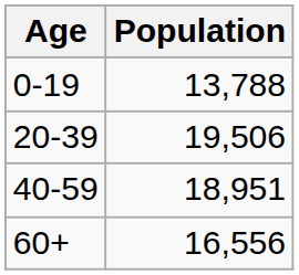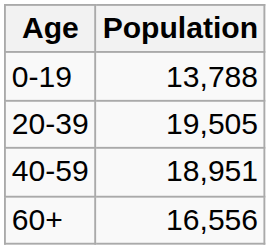 <table class="wikitable">
 <tr>
 <th>Age</th>
 <th>Population</th>
 </tr>
 <tr>
 <td>0-19</td>
 <td align="right">13,788</td>
 </tr>
 <tr>
 <td>20-39</td>
-<td align="right">19,506</td>
+<td align="right">19,505</td>
 </tr>
 <tr>
 <td>40-59</td>
 <td align="right">18,951</td>
 </tr>
 <tr>
 <td>60+</td>
 <td align="right">16,556</td>
 </tr>
 </table>
